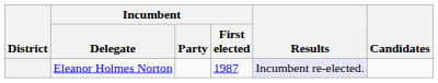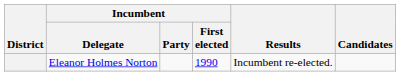 <table class="wikitable">
 <tr valign=bottom>
 <th rowspan=2>District</th>
 <th colspan=3>Incumbent</th>
 <th rowspan=2>Results</th>
 <th rowspan=2 class="unsortable">Candidates</th>
 </tr>
 <tr valign=bottom>
 <th>Delegate</th>
 <th>Party</th>
 <th>First<br>elected</th>
 </tr>
 <tr>
 <th></th>
 <td><a href='#'>Eleanor Holmes Norton</a></td>
 <td></td>
-<td><a href='#'>1987</a></td>
-<td style="background: lavender;">Incumbent re-elected.</td>
+<td><a href='#'>1990</a></td>
+<td>Incumbent re-elected.</td>
 <td nowrap></td>
 </tr>
 </table>
